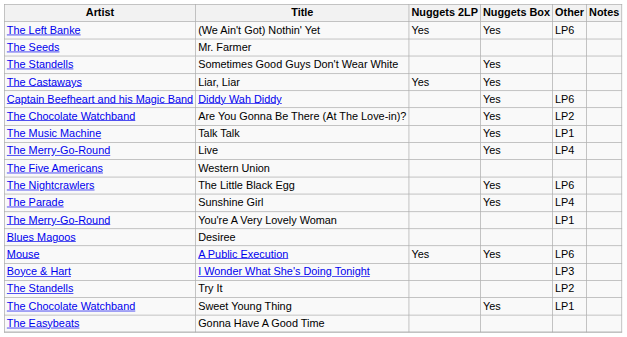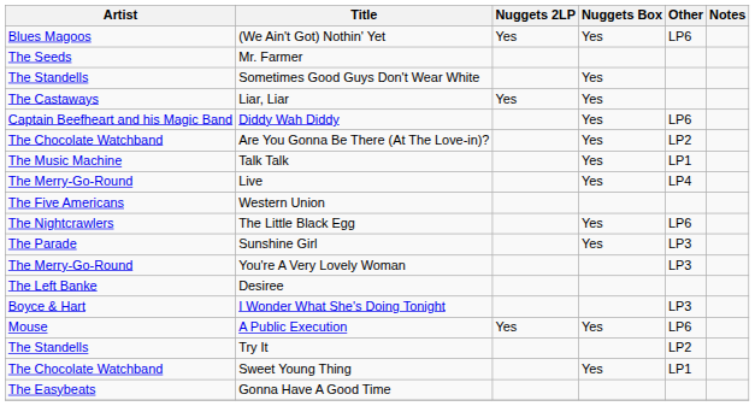 <table class="wikitable sortable">
 <tr>
 <th>Artist</th>
 <th>Title</th>
 <th>Nuggets 2LP</th>
 <th>Nuggets Box</th>
 <th>Other</th>
 <th>Notes</th>
 </tr>
 <tr>
-<td><a href='#'>The Left Banke</a></td>
+<td><a href='#'>Blues Magoos</a></td>
 <td>(We Ain't Got) Nothin' Yet</td>
 <td>Yes</td>
 <td>Yes</td>
 <td>LP6</td>
 <td></td>
 </tr>
 <tr>
 <td><a href='#'>The Seeds</a></td>
 <td>Mr. Farmer</td>
 <td></td>
 <td></td>
 <td></td>
 <td></td>
 </tr>
 <tr>
 <td><a href='#'>The Standells</a></td>
 <td>Sometimes Good Guys Don't Wear White</td>
 <td></td>
 <td>Yes</td>
 <td></td>
 <td></td>
 </tr>
 <tr>
 <td><a href='#'>The Castaways</a></td>
 <td>Liar, Liar</td>
 <td>Yes</td>
 <td>Yes</td>
 <td></td>
 <td></td>
 </tr>
 <tr>
 <td><a href='#'>Captain Beefheart and his Magic Band</a></td>
 <td><a href='#'>Diddy Wah Diddy</a></td>
 <td></td>
 <td>Yes</td>
 <td>LP6</td>
 <td></td>
 </tr>
 <tr>
 <td><a href='#'>The Chocolate Watchband</a></td>
 <td>Are You Gonna Be There (At The Love-in)?</td>
 <td></td>
 <td>Yes</td>
 <td>LP2</td>
 <td></td>
 </tr>
 <tr>
 <td><a href='#'>The Music Machine</a></td>
 <td>Talk Talk</td>
 <td></td>
 <td>Yes</td>
 <td>LP1</td>
 <td></td>
 </tr>
 <tr>
 <td><a href='#'>The Merry-Go-Round</a></td>
 <td>Live</td>
 <td></td>
 <td>Yes</td>
 <td>LP4</td>
 <td></td>
 </tr>
 <tr>
 <td><a href='#'>The Five Americans</a></td>
 <td>Western Union</td>
 <td></td>
 <td></td>
 <td></td>
 <td></td>
 </tr>
 <tr>
 <td><a href='#'>The Nightcrawlers</a></td>
 <td>The Little Black Egg</td>
 <td></td>
 <td>Yes</td>
 <td>LP6</td>
 <td></td>
 </tr>
 <tr>
 <td><a href='#'>The Parade</a></td>
 <td>Sunshine Girl</td>
 <td></td>
 <td>Yes</td>
-<td>LP4</td>
+<td>LP3</td>
 <td></td>
 </tr>
 <tr>
 <td><a href='#'>The Merry-Go-Round</a></td>
 <td>You're A Very Lovely Woman</td>
 <td></td>
 <td></td>
-<td>LP1</td>
+<td>LP3</td>
 <td></td>
 </tr>
 <tr>
-<td><a href='#'>Blues Magoos</a></td>
+<td><a href='#'>The Left Banke</a></td>
 <td>Desiree</td>
 <td></td>
 <td></td>
 <td></td>
+<td></td>
+</tr>
+<tr>
+<td><a href='#'>Boyce & Hart</a></td>
+<td><a href='#'>I Wonder What She's Doing Tonight</a></td>
+<td></td>
+<td></td>
+<td>LP3</td>
 <td></td>
 </tr>
 <tr>
 <td><a href='#'>Mouse</a></td>
 <td><a href='#'>A Public Execution</a></td>
 <td>Yes</td>
 <td>Yes</td>
 <td>LP6</td>
-<td></td>
-</tr>
-<tr>
-<td><a href='#'>Boyce & Hart</a></td>
-<td><a href='#'>I Wonder What She's Doing Tonight</a></td>
-<td></td>
-<td></td>
-<td>LP3</td>
 <td></td>
 </tr>
 <tr>
 <td><a href='#'>The Standells</a></td>
 <td>Try It</td>
 <td></td>
 <td></td>
 <td>LP2</td>
 <td></td>
 </tr>
 <tr>
 <td><a href='#'>The Chocolate Watchband</a></td>
 <td>Sweet Young Thing</td>
 <td></td>
 <td>Yes</td>
 <td>LP1</td>
 <td></td>
 </tr>
 <tr>
 <td><a href='#'>The Easybeats</a></td>
 <td>Gonna Have A Good Time</td>
 <td></td>
 <td></td>
 <td></td>
 <td></td>
 </tr>
 <tr>
 </tr>
 </table>
